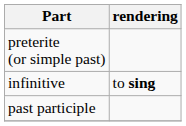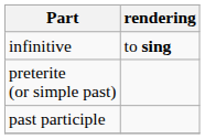 <table class="wikitable">
 <tr>
 <th>Part</th>
 <th>rendering</th>
 </tr>
 <tr>
+<td>infinitive</td>
+<td>to <strong>sing</strong></td>
+</tr>
+<tr>
 <td>preterite <br> (or simple past)</td>
 <td><strong></strong></td>
-</tr>
-<tr>
-<td>infinitive</td>
-<td>to <strong>sing</strong></td>
 </tr>
 <tr>
 <td>past participle</td>
 <td><strong></strong></td>
 </tr>
 <tr>
 </tr>
 </table>
